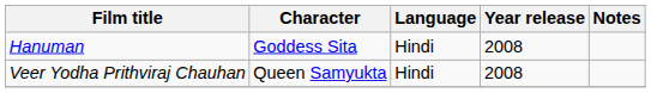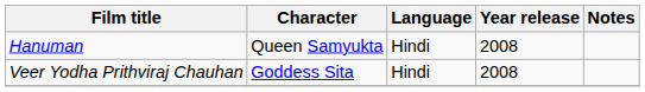 <table class="wikitable">
 <tr>
 <th>Film title</th>
 <th>Character</th>
 <th>Language</th>
 <th>Year release</th>
 <th>Notes</th>
 </tr>
 <tr>
 <td><em><a href='#'>Hanuman</a></em></td>
-<td><a href='#'>Goddess Sita</a></td>
+<td>Queen <a href='#'>Samyukta</a></td>
 <td>Hindi</td>
 <td>2008</td>
 <td></td>
 </tr>
 <tr>
 <td><em>Veer Yodha Prithviraj Chauhan</em></td>
-<td>Queen <a href='#'>Samyukta</a></td>
+<td><a href='#'>Goddess Sita</a></td>
 <td>Hindi</td>
 <td>2008</td>
 <td></td>
 </tr>
 <tr>
 </tr>
 </table>
